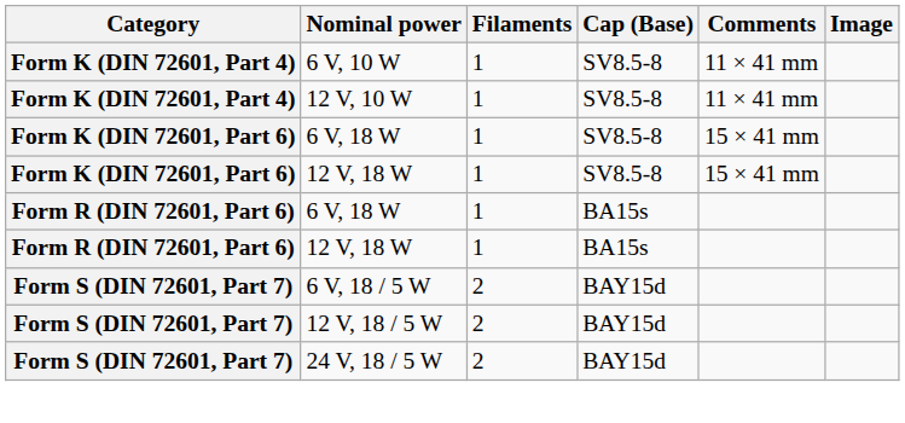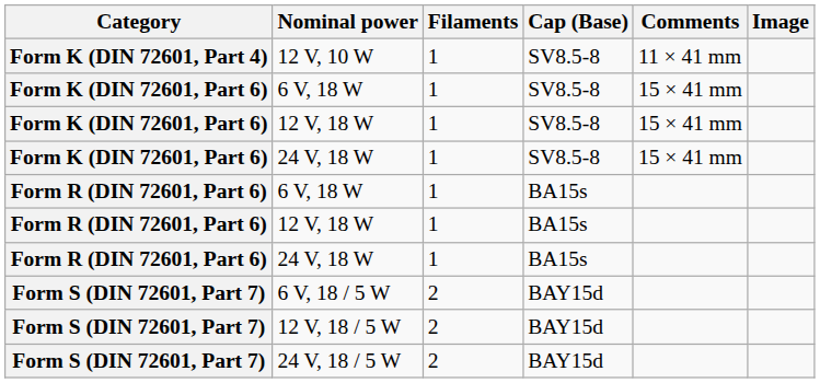 <table class="wikitable">
 <tr>
 <th>Category</th>
 <th>Nominal power</th>
 <th width="20">Filaments</th>
 <th>Cap (Base)</th>
 <th>Comments</th>
 <th class="unsortable">Image</th>
-</tr>
-<tr>
-<th>Form K (DIN 72601, Part 4)</th>
-<td>6 V, 10 W</td>
-<td>1</td>
-<td>SV8.5-8</td>
-<td>11 × 41 mm</td>
-<td></td>
 </tr>
 <tr>
 <th>Form K (DIN 72601, Part 4)</th>
 <td>12 V, 10 W</td>
 <td>1</td>
 <td>SV8.5-8</td>
 <td>11 × 41 mm</td>
 <td></td>
 </tr>
 <tr>
 <th>Form K (DIN 72601, Part 6)</th>
 <td>6 V, 18 W</td>
 <td>1</td>
 <td>SV8.5-8</td>
 <td>15 × 41 mm</td>
 <td></td>
 </tr>
 <tr>
 <th>Form K (DIN 72601, Part 6)</th>
 <td>12 V, 18 W</td>
 <td>1</td>
 <td>SV8.5-8</td>
 <td>15 × 41 mm</td>
 <td></td>
 </tr>
 <tr>
+<th>Form K (DIN 72601, Part 6)</th>
+<td>24 V, 18 W</td>
+<td>1</td>
+<td>SV8.5-8</td>
+<td>15 × 41 mm</td>
+<td></td>
+</tr>
+<tr>
 <th>Form R (DIN 72601, Part 6)</th>
 <td>6 V, 18 W</td>
 <td>1</td>
 <td>BA15s</td>
 <td></td>
 <td></td>
 </tr>
 <tr>
 <th>Form R (DIN 72601, Part 6)</th>
 <td>12 V, 18 W</td>
+<td>1</td>
+<td>BA15s</td>
+<td></td>
+<td></td>
+</tr>
+<tr>
+<th>Form R (DIN 72601, Part 6)</th>
+<td>24 V, 18 W</td>
 <td>1</td>
 <td>BA15s</td>
 <td></td>
 <td></td>
 </tr>
 <tr>
 <th>Form S (DIN 72601, Part 7)</th>
 <td>6 V, 18 / 5 W</td>
 <td>2</td>
 <td>BAY15d</td>
 <td></td>
 <td></td>
 </tr>
 <tr>
 <th>Form S (DIN 72601, Part 7)</th>
 <td>12 V, 18 / 5 W</td>
 <td>2</td>
 <td>BAY15d</td>
 <td></td>
 <td></td>
 </tr>
 <tr>
 <th>Form S (DIN 72601, Part 7)</th>
 <td>24 V, 18 / 5 W</td>
 <td>2</td>
 <td>BAY15d</td>
 <td></td>
 <td></td>
 </tr>
 </table>
